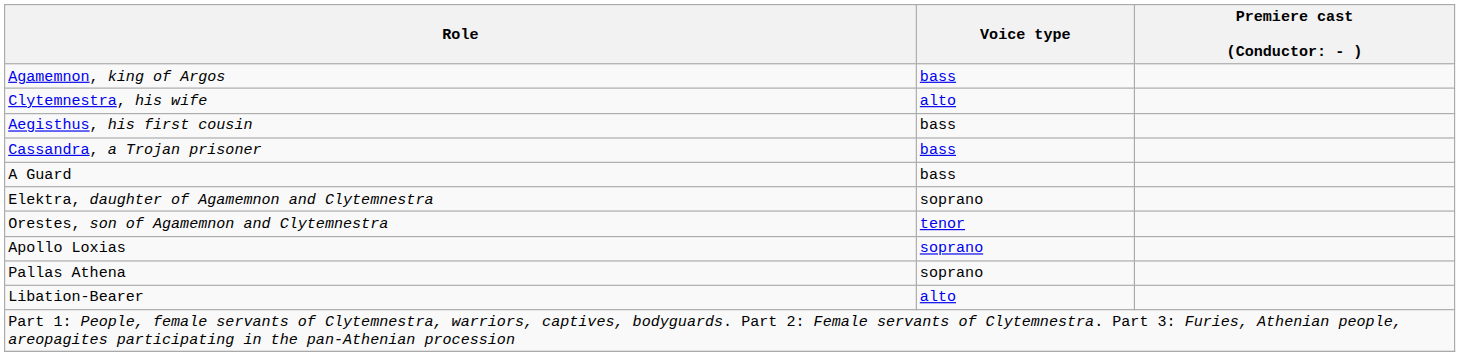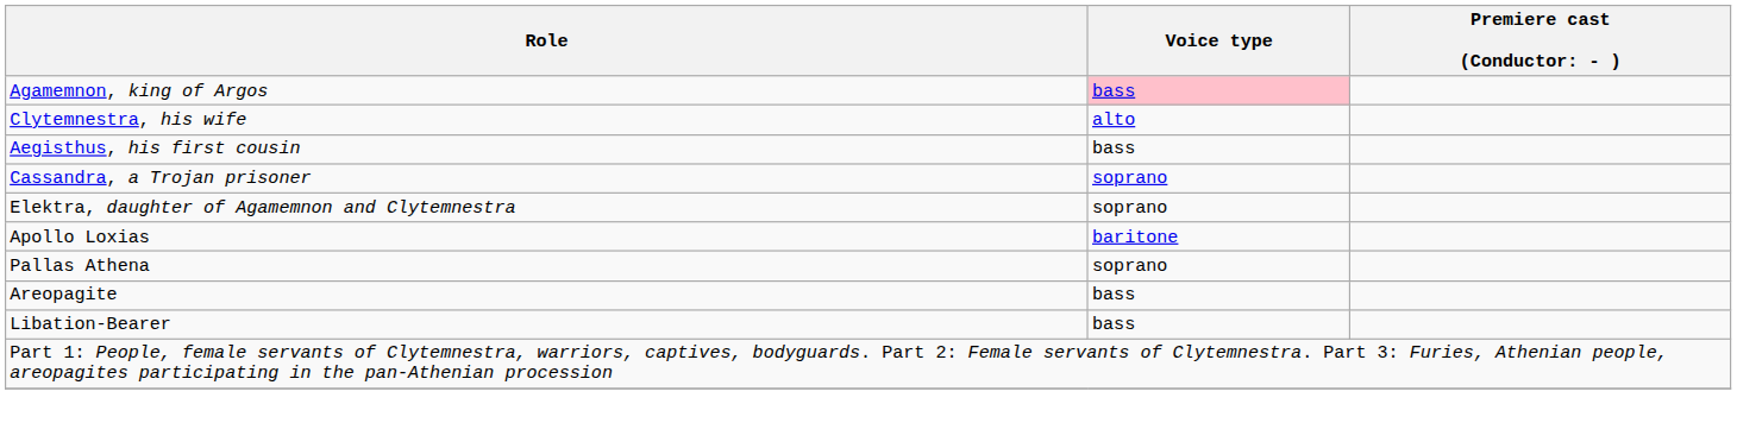 <table class="wikitable" border="1">
 <tr>
 <th>Role</th>
 <th>Voice type</th>
 <th>Premiere cast<br><br>(Conductor: - )</th>
 </tr>
 <tr>
 <td><a href='#'>Agamemnon</a>, <em>king of Argos</em></td>
-<td><a href='#'>bass</a></td>
+<td style="background: pink;"><a href='#'>bass</a></td>
 </tr>
 <tr>
 <td><a href='#'>Clytemnestra</a>, <em>his wife</em></td>
 <td><a href='#'>alto</a></td>
 <td></td>
 </tr>
 <tr>
 <td><a href='#'>Aegisthus</a>, <em>his first cousin</em></td>
 <td>bass</td>
 <td></td>
 </tr>
 <tr>
 <td><a href='#'>Cassandra</a>, <em>a Trojan prisoner</em></td>
-<td><a href='#'>bass</a></td>
-<td></td>
-</tr>
-<tr>
-<td>A Guard</td>
-<td>bass</td>
+<td><a href='#'>soprano</a></td>
 <td></td>
 </tr>
 <tr>
 <td>Elektra, <em>daughter of Agamemnon and Clytemnestra</em></td>
 <td>soprano</td>
 <td></td>
 </tr>
 <tr>
-<td>Orestes, <em>son of Agamemnon and Clytemnestra</em></td>
-<td><a href='#'>tenor</a></td>
-<td></td>
-</tr>
-<tr>
 <td>Apollo Loxias</td>
-<td><a href='#'>soprano</a></td>
+<td><a href='#'>baritone</a></td>
 <td></td>
 </tr>
 <tr>
 <td>Pallas Athena</td>
 <td>soprano</td>
 <td></td>
 </tr>
 <tr>
+<td>Areopagite</td>
+<td>bass</td>
+<td></td>
+</tr>
+<tr>
 <td>Libation-Bearer</td>
-<td><a href='#'>alto</a></td>
+<td>bass</td>
 <td></td>
 </tr>
 <tr>
 <td colspan="3">Part 1: <em>People, female servants of Clytemnestra, warriors, captives, bodyguards</em>. Part 2: <em>Female servants of Clytemnestra</em>. Part 3: <em>Furies, Athenian people, areopagites participating in the pan-Athenian procession</em></td>
 </tr>
 <tr>
 </tr>
 </table>
